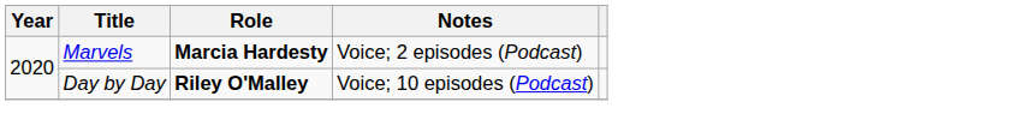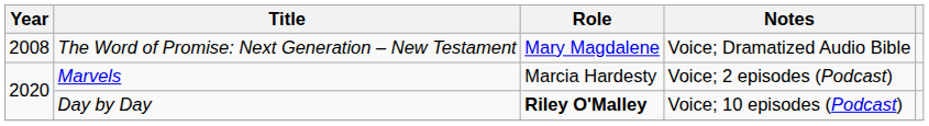 <table class="wikitable sortable">
 <tr>
 <th>Year</th>
 <th>Title</th>
 <th>Role</th>
 <th>Notes</th>
 <th class="unsortable"></th>
 </tr>
 <tr>
+<td>2008</td>
+<td><em>The Word of Promise: Next Generation – New Testament</em></td>
+<td><a href='#'>Mary Magdalene</a></td>
+<td>Voice; Dramatized Audio Bible</td>
+<td></td>
+</tr>
+<tr>
 <td rowspan="2">2020</td>
 <td><em><a href='#'>Marvels</a></em></td>
-<td><strong>Marcia Hardesty</strong></td>
+<td>Marcia Hardesty</td>
 <td>Voice; 2 episodes (<em>Podcast</em>)</td>
 <td></td>
 </tr>
 <tr>
 <td><em>Day by Day</em></td>
 <td><strong>Riley O'Malley</strong></td>
 <td>Voice; 10 episodes (<em><a href='#'>Podcast</a></em>)</td>
 <td></td>
 </tr>
 <tr>
 </tr>
 </table>
